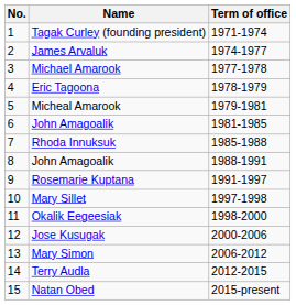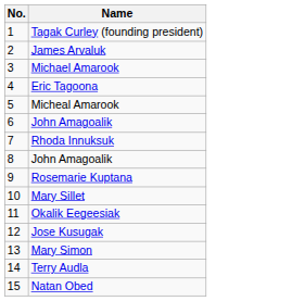 <table class="wikitable">
 <tr>
 <th>No.</th>
 <th>Name</th>
-<th>Term of office</th>
 </tr>
 <tr>
 <td>1</td>
 <td><a href='#'>Tagak Curley</a> (founding president)</td>
-<td>1971-1974</td>
 </tr>
 <tr>
 <td>2</td>
 <td><a href='#'>James Arvaluk</a></td>
-<td>1974-1977</td>
 </tr>
 <tr>
 <td>3</td>
 <td><a href='#'>Michael Amarook</a></td>
-<td>1977-1978</td>
 </tr>
 <tr>
 <td>4</td>
 <td><a href='#'>Eric Tagoona</a></td>
-<td>1978-1979</td>
 </tr>
 <tr>
 <td>5</td>
 <td>Micheal Amarook</td>
-<td>1979-1981</td>
 </tr>
 <tr>
 <td>6</td>
 <td><a href='#'>John Amagoalik</a></td>
-<td>1981-1985</td>
 </tr>
 <tr>
 <td>7</td>
 <td><a href='#'>Rhoda Innuksuk</a></td>
-<td>1985-1988</td>
 </tr>
 <tr>
 <td>8</td>
 <td>John Amagoalik</td>
-<td>1988-1991</td>
 </tr>
 <tr>
 <td>9</td>
 <td><a href='#'>Rosemarie Kuptana</a></td>
-<td>1991-1997</td>
 </tr>
 <tr>
 <td>10</td>
 <td><a href='#'>Mary Sillet</a></td>
-<td>1997-1998</td>
 </tr>
 <tr>
 <td>11</td>
 <td><a href='#'>Okalik Eegeesiak</a></td>
-<td>1998-2000</td>
 </tr>
 <tr>
 <td>12</td>
 <td><a href='#'>Jose Kusugak</a></td>
-<td>2000-2006</td>
 </tr>
 <tr>
 <td>13</td>
 <td><a href='#'>Mary Simon</a></td>
-<td>2006-2012</td>
 </tr>
 <tr>
 <td>14</td>
 <td><a href='#'>Terry Audla</a></td>
-<td>2012-2015</td>
 </tr>
 <tr>
 <td>15</td>
 <td><a href='#'>Natan Obed</a></td>
-<td>2015-present</td>
 </tr>
 </table>
